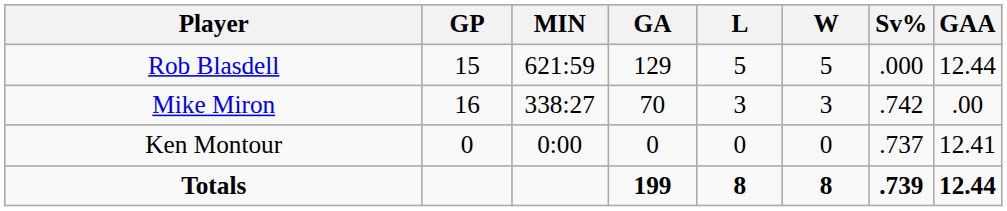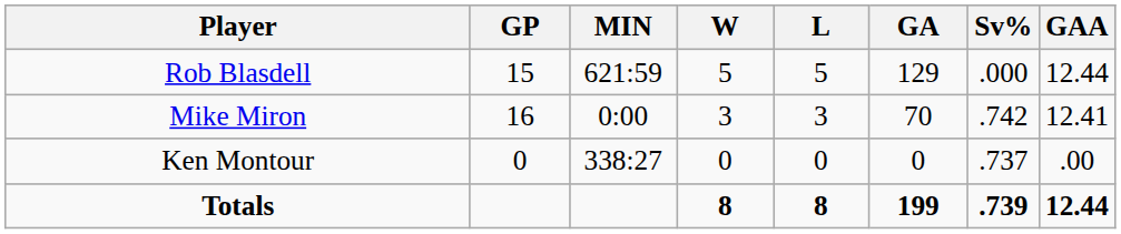 <table class="wikitable sortable" width="50%">
 <tr align="center"  bgcolor="#dddddd">
 <th width="50%">Player</th>
 <th width="10%">GP</th>
 <th width="10%">MIN</th>
+<th width="10%">W</th>
+<th width="10%">L</th>
 <th width="10%">GA</th>
-<th width="10%">L</th>
-<th width="10%">W</th>
 <th width="10%">Sv%</th>
 <th width="10%">GAA</th>
 </tr>
 <tr align=center>
 <td><a href='#'>Rob Blasdell</a></td>
 <td>15</td>
 <td>621:59</td>
-<td>129</td>
 <td>5</td>
 <td>5</td>
+<td>129</td>
 <td>.000</td>
 <td>12.44</td>
 </tr>
 <tr align=center>
 <td><a href='#'>Mike Miron</a></td>
 <td>16</td>
-<td>338:27</td>
-<td>70</td>
+<td>0:00</td>
 <td>3</td>
 <td>3</td>
+<td>70</td>
 <td>.742</td>
-<td>.00</td>
+<td>12.41</td>
 </tr>
 <tr align=center>
 <td>Ken Montour</td>
 <td>0</td>
-<td>0:00</td>
+<td>338:27</td>
 <td>0</td>
 <td>0</td>
 <td>0</td>
 <td>.737</td>
-<td>12.41</td>
+<td>.00</td>
 </tr>
 <tr align=center>
 <td><strong>Totals</strong></td>
 <td></td>
 <td></td>
-<td><strong> 199</strong></td>
 <td><strong>8</strong></td>
 <td><strong>8</strong></td>
+<td><strong> 199</strong></td>
 <td><strong> .739</strong></td>
 <td><strong> 12.44</strong></td>
 </tr>
 </table>
